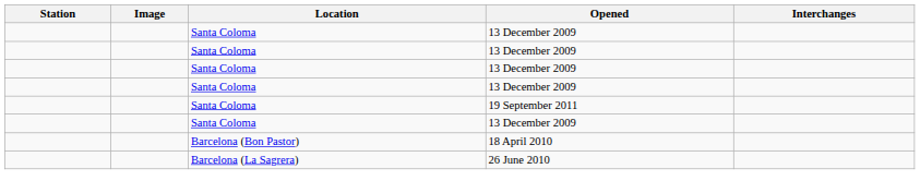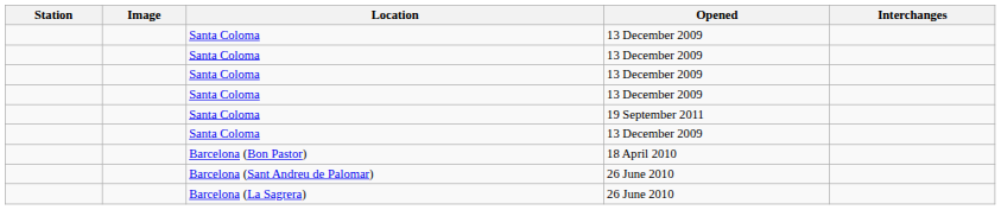 <table class="wikitable sortable" style="width:100%">
 <tr>
 <th>Station</th>
 <th style="width:100px" class="unsortable">Image</th>
 <th>Location</th>
 <th data-sort-type="date">Opened</th>
 <th class="unsortable">Interchanges</th>
 </tr>
 <tr>
 <td><strong></strong></td>
 <td></td>
 <td><a href='#'>Santa Coloma</a></td>
 <td>13 December 2009</td>
 <td></td>
 </tr>
 <tr>
 <td><strong></strong></td>
 <td></td>
 <td><a href='#'>Santa Coloma</a></td>
 <td>13 December 2009</td>
 <td></td>
 </tr>
 <tr>
 <td><strong></strong></td>
 <td></td>
 <td><a href='#'>Santa Coloma</a></td>
 <td>13 December 2009</td>
 <td></td>
 </tr>
 <tr>
 <td><strong></strong></td>
 <td></td>
 <td><a href='#'>Santa Coloma</a></td>
 <td>13 December 2009</td>
 <td> </td>
 </tr>
 <tr>
 <td><strong></strong></td>
 <td></td>
 <td><a href='#'>Santa Coloma</a></td>
 <td>19 September 2011</td>
 <td></td>
 </tr>
 <tr>
 <td><strong></strong></td>
 <td></td>
 <td><a href='#'>Santa Coloma</a></td>
 <td>13 December 2009</td>
 <td></td>
 </tr>
 <tr>
 <td><strong></strong></td>
 <td></td>
 <td><a href='#'>Barcelona</a> (<a href='#'>Bon Pastor</a>)</td>
 <td>18 April 2010</td>
 <td> </td>
 </tr>
 <tr>
 <td><strong></strong></td>
 <td></td>
+<td><a href='#'>Barcelona</a> (<a href='#'>Sant Andreu de Palomar</a>)</td>
+<td>26 June 2010</td>
+<td> </td>
+</tr>
+<tr>
+<td><strong></strong></td>
+<td></td>
 <td><a href='#'>Barcelona</a> (<a href='#'>La Sagrera</a>)</td>
 <td>26 June 2010</td>
 <td>   <br>  </td>
 </tr>
 </table>
